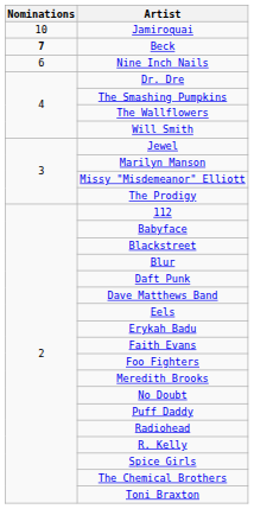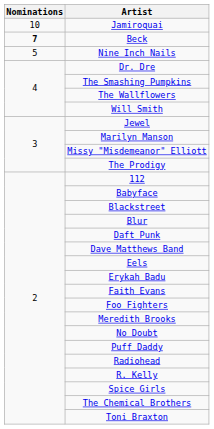 <table class="wikitable" rowspan="2" style="text-align:center">
 <tr>
 <th scope="col" style="width:55px;">Nominations</th>
 <th scope="col" style="text-align:center;">Artist</th>
 </tr>
 <tr>
 <td style="text-align:center">10</td>
 <td><a href='#'>Jamiroquai</a></td>
 </tr>
 <tr>
 <td style="text-align:center"><strong>7</strong></td>
 <td><a href='#'>Beck</a></td>
 </tr>
 <tr>
-<td style="text-align:center">6</td>
+<td style="text-align:center">5</td>
 <td><a href='#'>Nine Inch Nails</a></td>
 </tr>
 <tr>
 <td rowspan="4" style="text-align:center">4</td>
 <td><a href='#'>Dr. Dre</a></td>
 </tr>
 <tr>
 <td><a href='#'>The Smashing Pumpkins</a></td>
 </tr>
 <tr>
 <td><a href='#'>The Wallflowers</a></td>
 </tr>
 <tr>
 <td><a href='#'>Will Smith</a></td>
 </tr>
 <tr>
 <td rowspan="4" style="text-align:center">3</td>
 <td><a href='#'>Jewel</a></td>
 </tr>
 <tr>
 <td><a href='#'>Marilyn Manson</a></td>
 </tr>
 <tr>
 <td><a href='#'>Missy "Misdemeanor" Elliott</a></td>
 </tr>
 <tr>
 <td><a href='#'>The Prodigy</a></td>
 </tr>
 <tr>
 <td rowspan="18" style="text-align:center">2</td>
 <td><a href='#'>112</a></td>
 </tr>
 <tr>
 <td><a href='#'>Babyface</a></td>
 </tr>
 <tr>
 <td><a href='#'>Blackstreet</a></td>
 </tr>
 <tr>
 <td><a href='#'>Blur</a></td>
 </tr>
 <tr>
 <td><a href='#'>Daft Punk</a></td>
 </tr>
 <tr>
 <td><a href='#'>Dave Matthews Band</a></td>
 </tr>
 <tr>
 <td><a href='#'>Eels</a></td>
 </tr>
 <tr>
 <td><a href='#'>Erykah Badu</a></td>
 </tr>
 <tr>
 <td><a href='#'>Faith Evans</a></td>
 </tr>
 <tr>
 <td><a href='#'>Foo Fighters</a></td>
 </tr>
 <tr>
 <td><a href='#'>Meredith Brooks</a></td>
 </tr>
 <tr>
 <td><a href='#'>No Doubt</a></td>
 </tr>
 <tr>
 <td><a href='#'>Puff Daddy</a></td>
 </tr>
 <tr>
 <td><a href='#'>Radiohead</a></td>
 </tr>
 <tr>
 <td><a href='#'>R. Kelly</a></td>
 </tr>
 <tr>
 <td><a href='#'>Spice Girls</a></td>
 </tr>
 <tr>
 <td><a href='#'>The Chemical Brothers</a></td>
 </tr>
 <tr>
 <td><a href='#'>Toni Braxton</a></td>
 </tr>
 </table>
